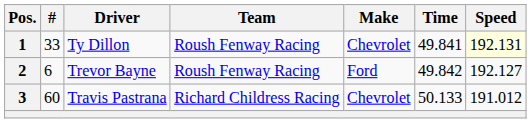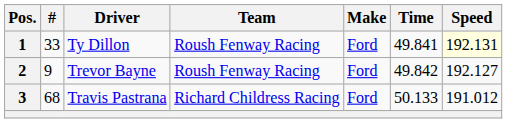 <table class="wikitable" style="font-size:95%">
 <tr>
 <th>Pos.</th>
 <th>#</th>
 <th>Driver</th>
 <th>Team</th>
 <th>Make</th>
 <th>Time</th>
 <th>Speed</th>
 </tr>
 <tr>
 <th>1</th>
 <td>33</td>
 <td><a href='#'>Ty Dillon</a></td>
 <td><a href='#'>Roush Fenway Racing</a></td>
-<td><a href='#'>Chevrolet</a></td>
+<td><a href='#'>Ford</a></td>
 <td>49.841</td>
 <td style="background: lightyellow;">192.131</td>
 </tr>
 <tr>
 <th>2</th>
-<td>6</td>
+<td>9</td>
 <td><a href='#'>Trevor Bayne</a></td>
 <td><a href='#'>Roush Fenway Racing</a></td>
 <td><a href='#'>Ford</a></td>
 <td>49.842</td>
 <td>192.127</td>
 </tr>
 <tr>
 <th>3</th>
-<td>60</td>
+<td>68</td>
 <td><a href='#'>Travis Pastrana</a></td>
 <td><a href='#'>Richard Childress Racing</a></td>
-<td><a href='#'>Chevrolet</a></td>
+<td><a href='#'>Ford</a></td>
 <td>50.133</td>
 <td>191.012</td>
 </tr>
 <tr>
 <th colspan="7"></th>
 </tr>
 </table>
